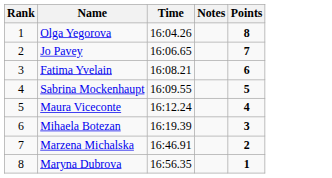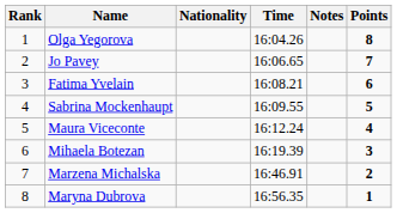 <table class="wikitable sortable" style="text-align:center">
 <tr>
 <th>Rank</th>
 <th>Name</th>
+<th>Nationality</th>
 <th>Time</th>
 <th>Notes</th>
 <th>Points</th>
 </tr>
 <tr>
 <td>1</td>
 <td align=left><a href='#'>Olga Yegorova</a></td>
+<td align=left></td>
 <td>16:04.26</td>
 <td></td>
 <td><strong>8</strong></td>
 </tr>
 <tr>
 <td>2</td>
 <td align=left><a href='#'>Jo Pavey</a></td>
+<td align=left></td>
 <td>16:06.65</td>
 <td></td>
 <td><strong>7</strong></td>
 </tr>
 <tr>
 <td>3</td>
 <td align=left><a href='#'>Fatima Yvelain</a></td>
+<td align=left></td>
 <td>16:08.21</td>
 <td></td>
 <td><strong>6</strong></td>
 </tr>
 <tr>
 <td>4</td>
 <td align=left><a href='#'>Sabrina Mockenhaupt</a></td>
+<td align=left></td>
 <td>16:09.55</td>
 <td></td>
 <td><strong>5</strong></td>
 </tr>
 <tr>
 <td>5</td>
 <td align=left><a href='#'>Maura Viceconte</a></td>
+<td align=left></td>
 <td>16:12.24</td>
 <td></td>
 <td><strong>4</strong></td>
 </tr>
 <tr>
 <td>6</td>
 <td align=left><a href='#'>Mihaela Botezan</a></td>
+<td align=left></td>
 <td>16:19.39</td>
 <td></td>
 <td><strong>3</strong></td>
 </tr>
 <tr>
 <td>7</td>
 <td align=left><a href='#'>Marzena Michalska</a></td>
+<td align=left></td>
 <td>16:46.91</td>
 <td></td>
 <td><strong>2</strong></td>
 </tr>
 <tr>
 <td>8</td>
 <td align=left><a href='#'>Maryna Dubrova</a></td>
+<td align=left></td>
 <td>16:56.35</td>
 <td></td>
 <td><strong>1</strong></td>
 </tr>
 </table>
